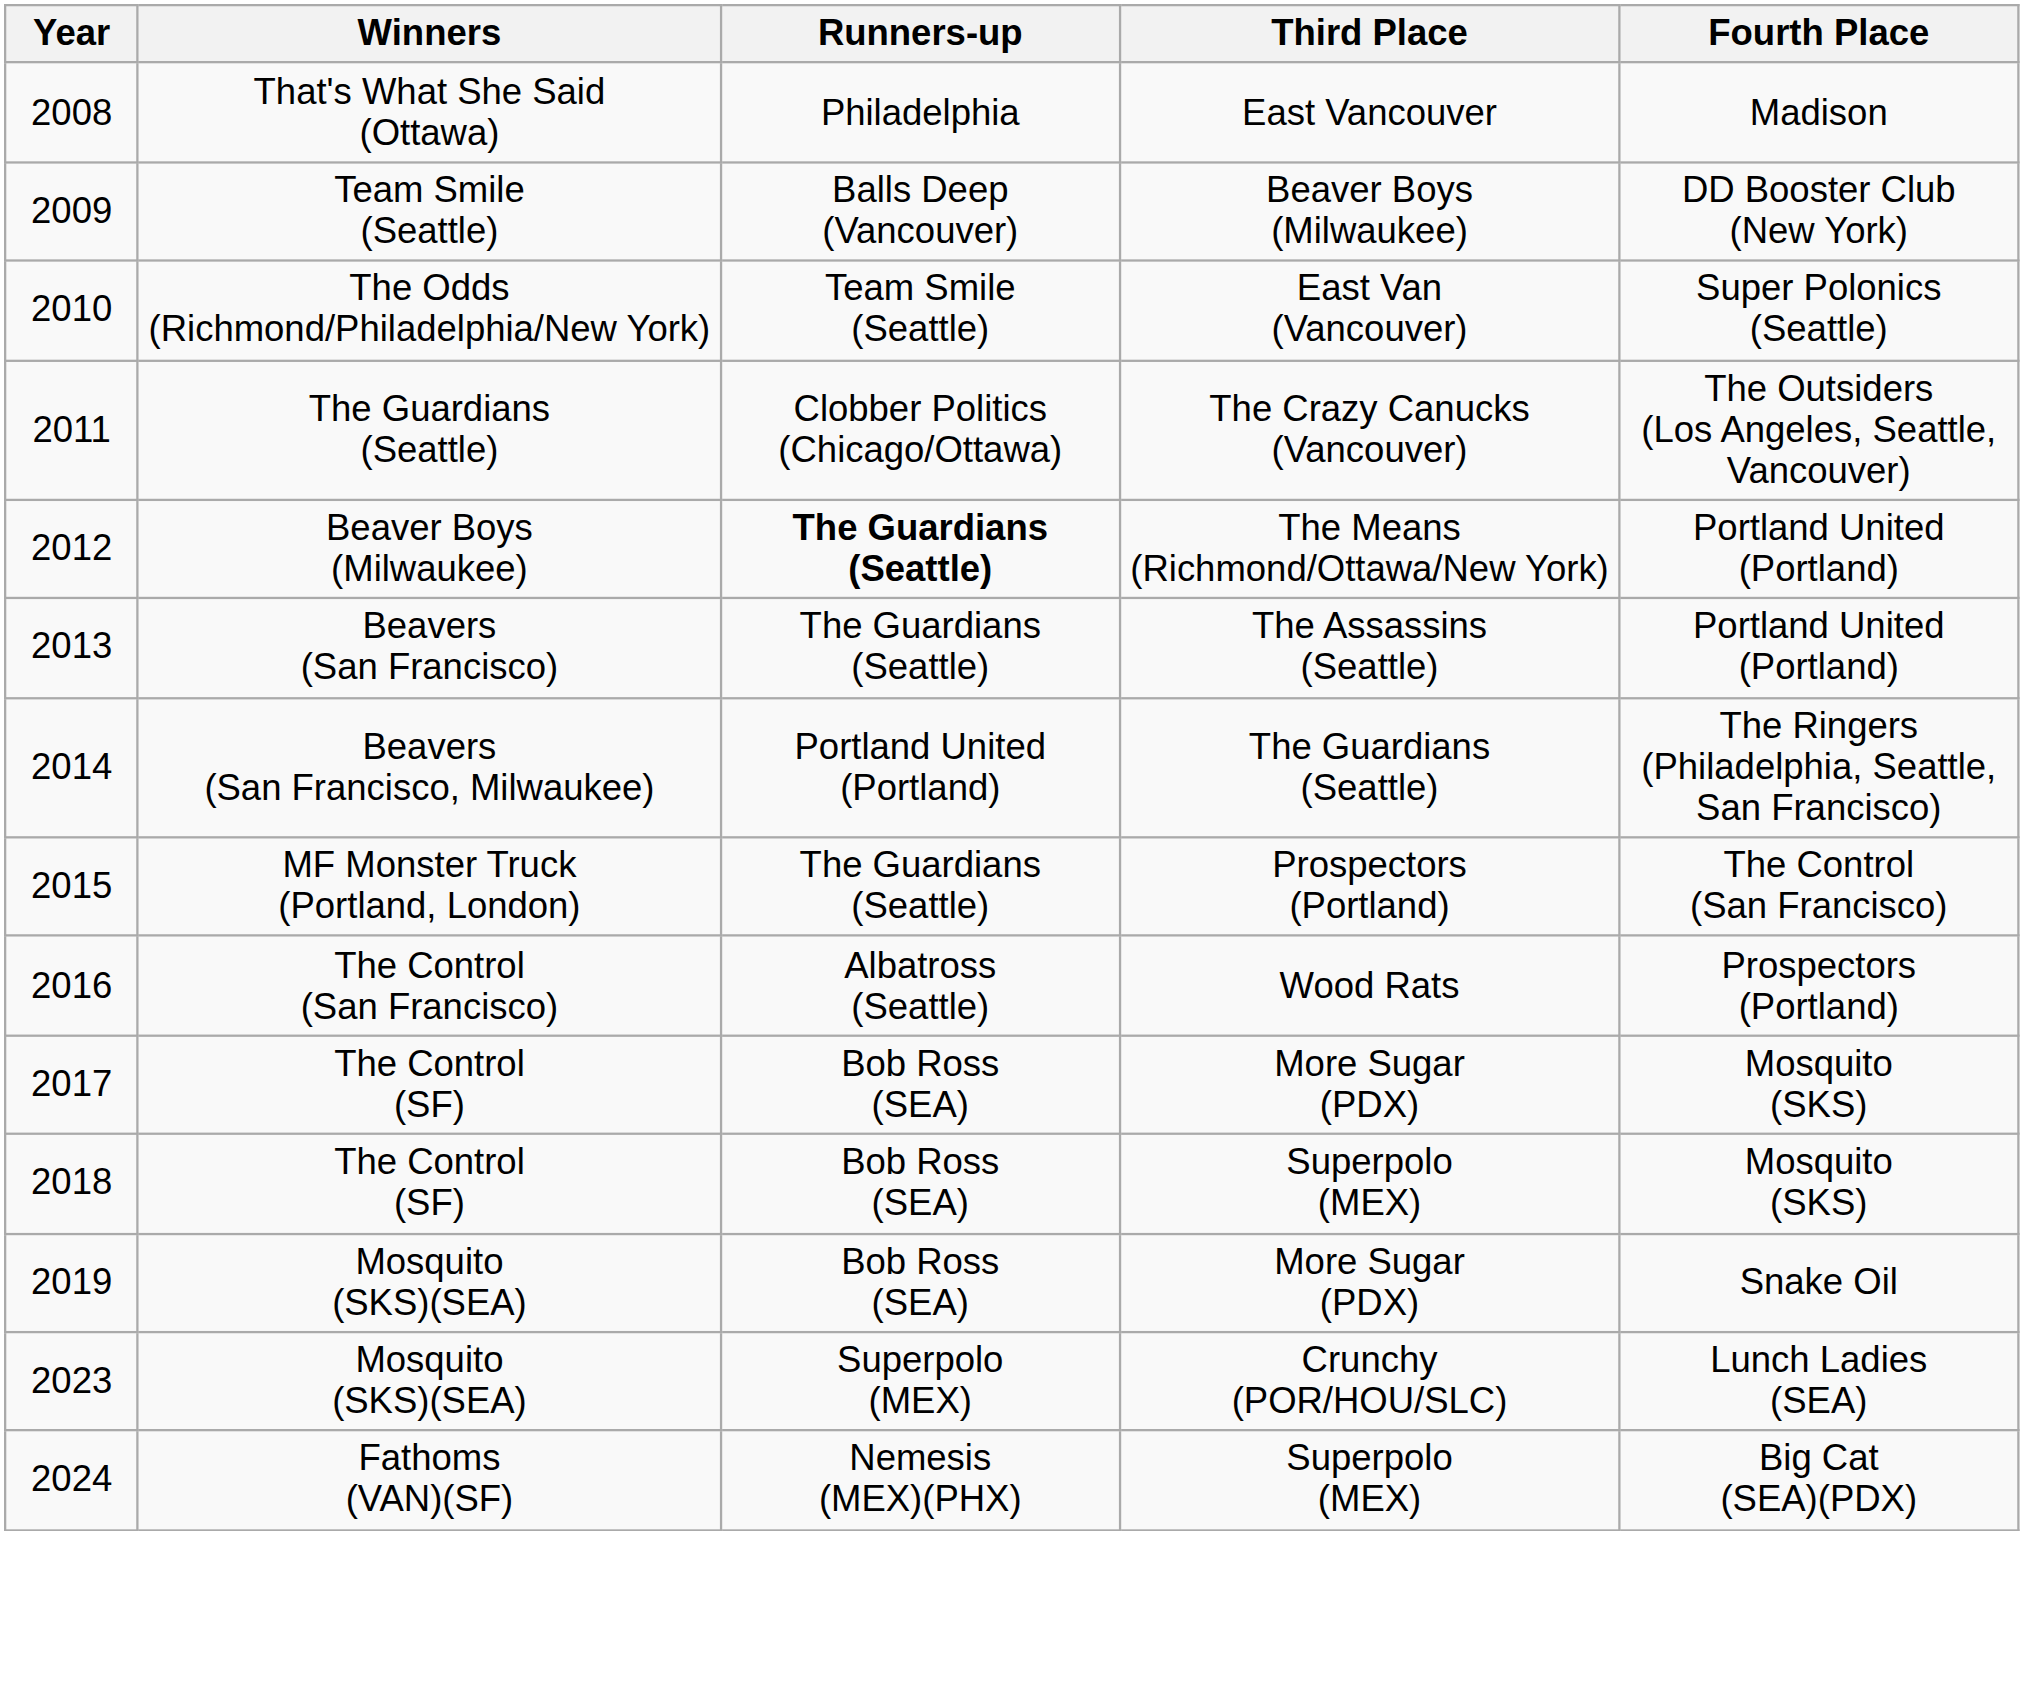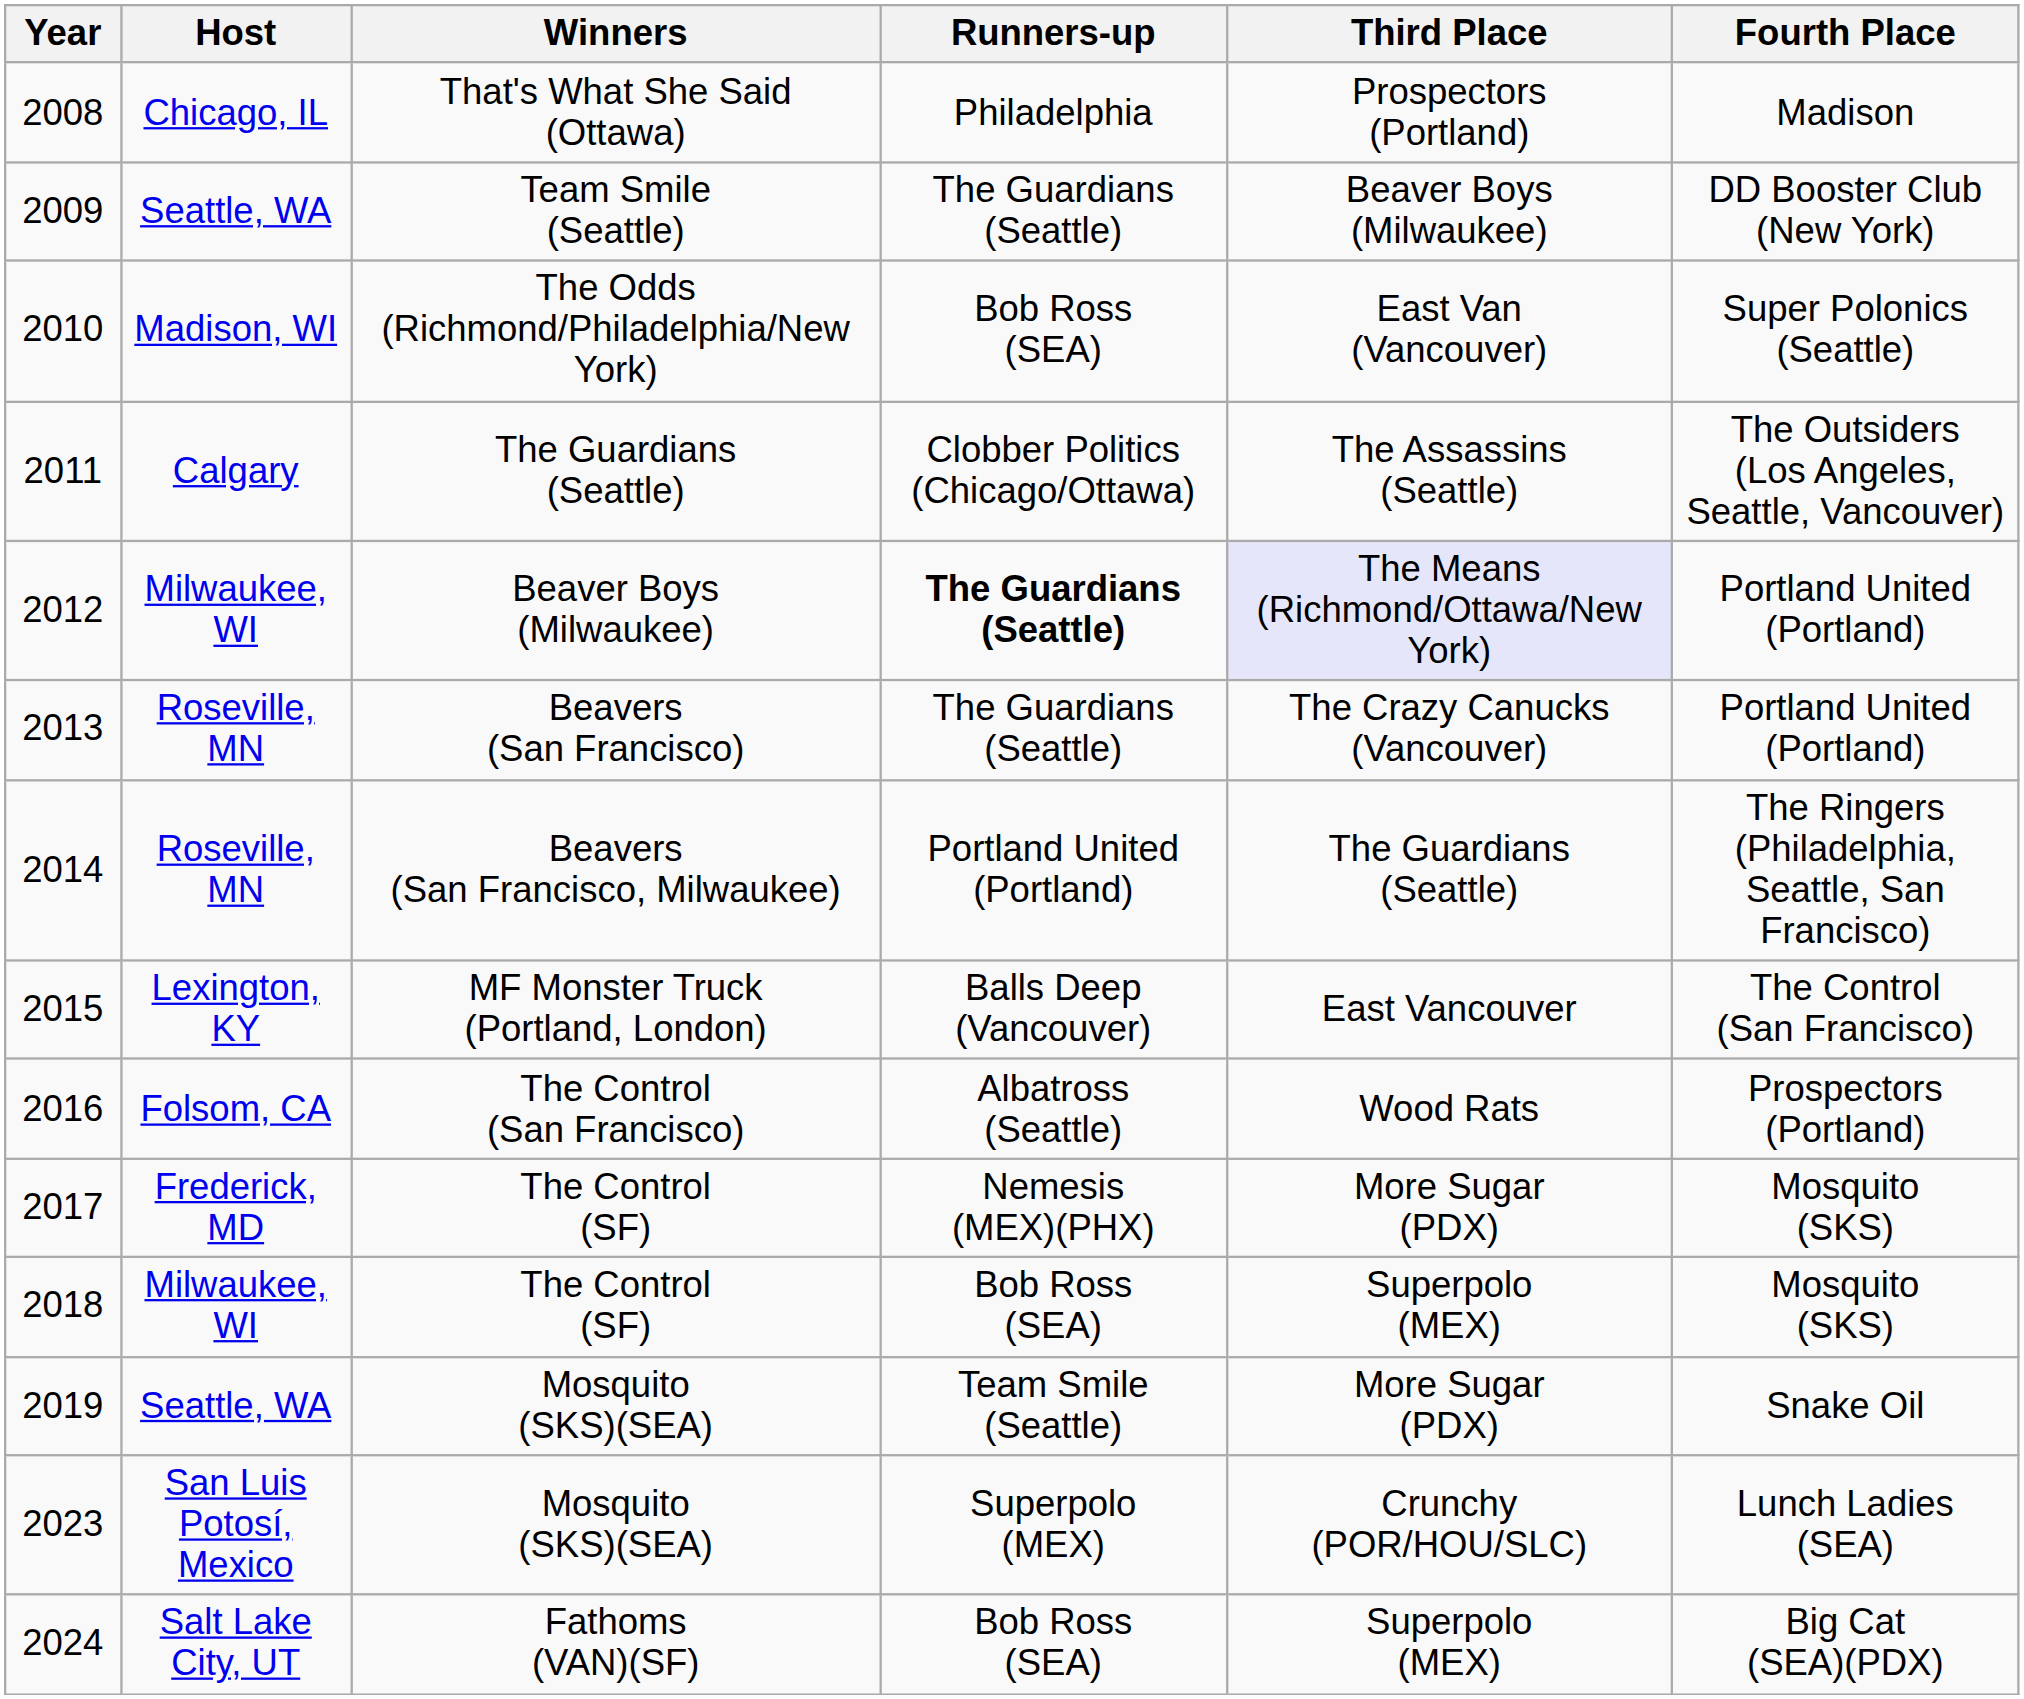 <table class="wikitable mw-collapsible mw-collapsed" style="text-align:center; width:100%">
 <tr>
 <th width=5%>Year</th>
+<th width=10%>Host</th>
 <th width=15%>Winners</th>
 <th width=15%>Runners-up</th>
 <th width=15%>Third Place</th>
 <th width=15%>Fourth Place</th>
 </tr>
 <tr>
 <td>2008</td>
+<td><a href='#'>Chicago, IL</a> </td>
 <td>That's What She Said<br>(Ottawa)</td>
 <td>Philadelphia<br></td>
-<td>East Vancouver<br></td>
+<td>Prospectors<br> (Portland)</td>
 <td>Madison<br></td>
 </tr>
 <tr>
 <td>2009</td>
+<td><a href='#'>Seattle, WA</a> </td>
 <td>Team Smile<br> (Seattle)</td>
-<td>Balls Deep<br> (Vancouver)</td>
+<td>The Guardians<br> (Seattle)</td>
 <td>Beaver Boys<br> (Milwaukee)</td>
 <td>DD Booster Club<br> (New York)</td>
 </tr>
 <tr>
 <td>2010</td>
+<td><a href='#'>Madison, WI</a> </td>
 <td>The Odds<br> (Richmond/Philadelphia/New York)</td>
-<td>Team Smile<br> (Seattle)</td>
+<td>Bob Ross<br> (SEA)</td>
 <td>East Van<br> (Vancouver)</td>
 <td>Super Polonics<br> (Seattle)</td>
 </tr>
 <tr>
 <td>2011</td>
+<td><a href='#'>Calgary</a> </td>
 <td>The Guardians<br> (Seattle)</td>
 <td>Clobber Politics<br> (Chicago/Ottawa)</td>
-<td>The Crazy Canucks<br> (Vancouver)</td>
+<td>The Assassins<br> (Seattle)</td>
 <td>The Outsiders<br> (Los Angeles, Seattle, Vancouver)</td>
 </tr>
 <tr>
 <td>2012</td>
+<td><a href='#'>Milwaukee, WI</a> </td>
 <td>Beaver Boys<br> (Milwaukee)</td>
 <td><strong>The Guardians<br> (Seattle)</strong></td>
-<td>The Means<br>  (Richmond/Ottawa/New York)</td>
+<td style="background: lavender;">The Means<br>  (Richmond/Ottawa/New York)</td>
 <td>Portland United<br> (Portland)</td>
 </tr>
 <tr>
 <td>2013</td>
+<td><a href='#'>Roseville, MN</a> </td>
 <td>Beavers<br> (San Francisco)</td>
 <td>The Guardians<br> (Seattle)</td>
-<td>The Assassins<br> (Seattle)</td>
+<td>The Crazy Canucks<br> (Vancouver)</td>
 <td>Portland United<br> (Portland)</td>
 </tr>
 <tr>
 <td>2014</td>
+<td><a href='#'>Roseville, MN</a> </td>
 <td>Beavers<br> (San Francisco, Milwaukee)</td>
 <td>Portland United<br> (Portland)</td>
 <td>The Guardians<br> (Seattle)</td>
 <td>The Ringers<br> (Philadelphia, Seattle, San Francisco)</td>
 </tr>
 <tr>
 <td>2015</td>
+<td><a href='#'>Lexington, KY</a> </td>
 <td>MF Monster Truck<br>  (Portland, London)</td>
-<td>The Guardians<br> (Seattle)</td>
-<td>Prospectors<br> (Portland)</td>
+<td>Balls Deep<br> (Vancouver)</td>
+<td>East Vancouver<br></td>
 <td>The Control<br> (San Francisco)</td>
 </tr>
 <tr>
 <td>2016</td>
+<td><a href='#'>Folsom, CA</a> </td>
 <td>The Control<br> (San Francisco)</td>
 <td>Albatross<br> (Seattle)</td>
 <td>Wood Rats<br></td>
 <td>Prospectors<br> (Portland)</td>
 </tr>
 <tr>
 <td>2017</td>
+<td><a href='#'>Frederick, MD</a> </td>
 <td>The Control<br> (SF)</td>
-<td>Bob Ross<br> (SEA)</td>
+<td>Nemesis<br> (MEX)(PHX)</td>
 <td>More Sugar<br> (PDX)</td>
 <td>Mosquito<br> (SKS)</td>
 </tr>
 <tr>
 <td>2018</td>
+<td><a href='#'>Milwaukee, WI</a> </td>
 <td>The Control<br> (SF)</td>
 <td>Bob Ross<br> (SEA)</td>
 <td>Superpolo<br> (MEX)</td>
 <td>Mosquito<br> (SKS)</td>
 </tr>
 <tr>
 <td>2019</td>
+<td><a href='#'>Seattle, WA</a> </td>
 <td>Mosquito<br> (SKS)(SEA)</td>
-<td>Bob Ross<br> (SEA)</td>
+<td>Team Smile<br> (Seattle)</td>
 <td>More Sugar<br> (PDX)</td>
 <td>Snake Oil<br></td>
 </tr>
 <tr>
 <td>2023</td>
+<td><a href='#'>San Luis Potosí, Mexico</a> </td>
 <td>Mosquito<br> (SKS)(SEA)</td>
 <td>Superpolo<br> (MEX)</td>
 <td>Crunchy<br> (POR/HOU/SLC)</td>
 <td>Lunch Ladies<br> (SEA)</td>
 </tr>
 <tr>
 <td>2024</td>
+<td><a href='#'>Salt Lake City, UT</a> </td>
 <td>Fathoms<br> (VAN)(SF)</td>
-<td>Nemesis<br> (MEX)(PHX)</td>
+<td>Bob Ross<br> (SEA)</td>
 <td>Superpolo<br> (MEX)</td>
 <td>Big Cat<br> (SEA)(PDX)</td>
 </tr>
 </table>
